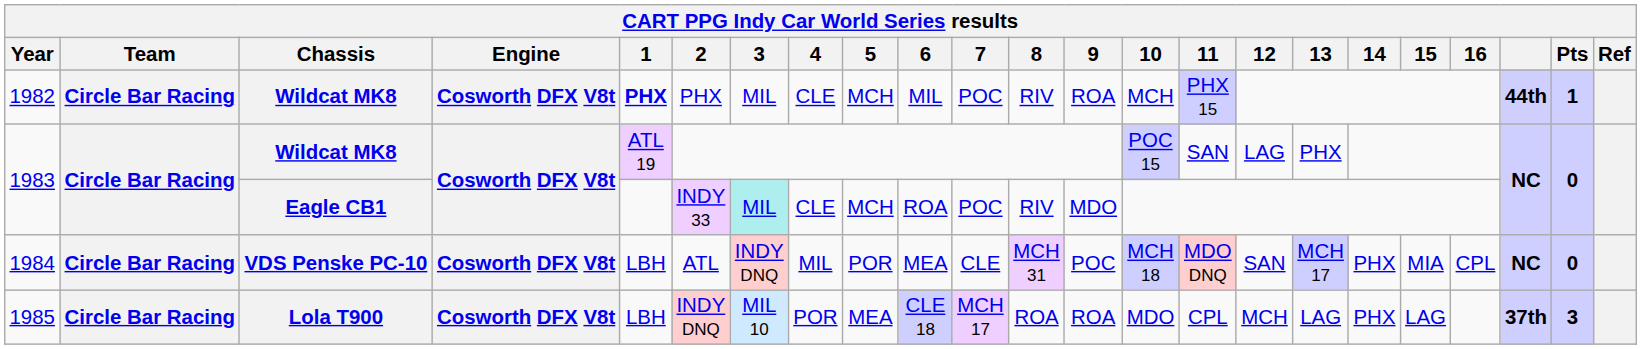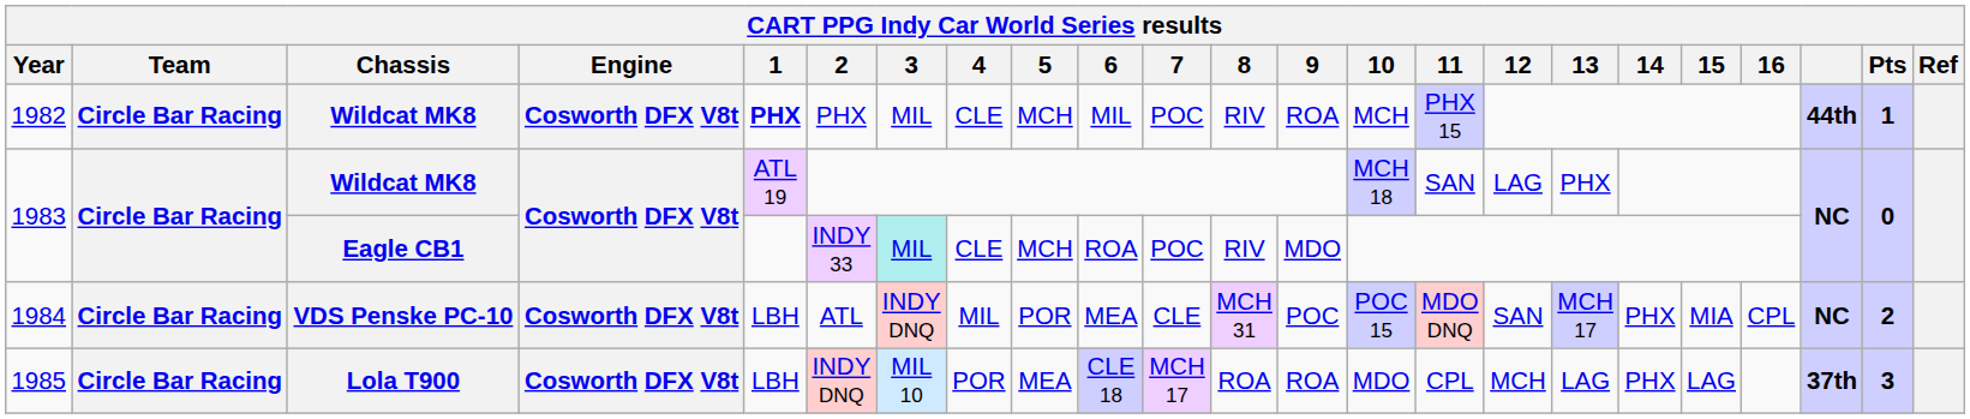 <table class="wikitable" style="text-align:center; font-size:90%">
 <tr>
 <th colspan=34><a href='#'>CART PPG Indy Car World Series</a> results</th>
 </tr>
 <tr>
 <th>Year</th>
 <th>Team</th>
 <th>Chassis</th>
 <th>Engine</th>
 <th>1</th>
 <th>2</th>
 <th>3</th>
 <th>4</th>
 <th>5</th>
 <th>6</th>
 <th>7</th>
 <th>8</th>
 <th>9</th>
 <th>10</th>
 <th>11</th>
 <th>12</th>
 <th>13</th>
 <th>14</th>
 <th>15</th>
 <th>16</th>
 <th></th>
 <th>Pts</th>
 <th>Ref</th>
 </tr>
 <tr>
 <td><a href='#'>1982</a></td>
 <th><a href='#'>Circle Bar Racing</a></th>
 <th><a href='#'>Wildcat MK8</a></th>
 <th><a href='#'>Cosworth</a> <a href='#'>DFX</a> <a href='#'>V8</a><a href='#'>t</a></th>
 <td><strong><a href='#'>PHX</a></strong></td>
 <td><a href='#'>PHX</a></td>
 <td><a href='#'>MIL</a></td>
 <td><a href='#'>CLE</a></td>
 <td><a href='#'>MCH</a></td>
 <td><a href='#'>MIL</a></td>
 <td><a href='#'>POC</a></td>
 <td><a href='#'>RIV</a></td>
 <td><a href='#'>ROA</a></td>
 <td><a href='#'>MCH</a></td>
 <td style="background:#CFCFFF;"><a href='#'>PHX</a><br><small>15</small></td>
 <td colspan=5></td>
 <th style="background:#CFCFFF;">44th</th>
 <th style="background:#CFCFFF;">1</th>
 <th></th>
 </tr>
 <tr>
 <td rowspan=2><a href='#'>1983</a></td>
 <th rowspan=2><a href='#'>Circle Bar Racing</a></th>
 <th><a href='#'>Wildcat MK8</a></th>
 <th rowspan=2><a href='#'>Cosworth</a> <a href='#'>DFX</a> <a href='#'>V8</a><a href='#'>t</a></th>
 <td style="background:#EFCFFF;"><a href='#'>ATL</a><br><small>19</small></td>
 <td colspan=8></td>
-<td style="background:#CFCFFF;"><a href='#'>POC</a><br><small>15</small></td>
+<td style="background:#CFCFFF;"><a href='#'>MCH</a><br><small>18</small></td>
 <td><a href='#'>SAN</a></td>
 <td><a href='#'>LAG</a></td>
 <td><a href='#'>PHX</a></td>
 <td colspan=3></td>
 <th rowspan=2 style="background:#CFCFFF;">NC</th>
 <th rowspan=2 style="background:#CFCFFF;">0</th>
 <th rowspan=2></th>
 </tr>
 <tr>
 <th><a href='#'>Eagle CB1</a></th>
 <td></td>
 <td style="background:#EFCFFF;"><a href='#'>INDY</a><br><small>33</small></td>
 <td style="background: paleturquoise;"><a href='#'>MIL</a></td>
 <td><a href='#'>CLE</a></td>
 <td><a href='#'>MCH</a></td>
 <td><a href='#'>ROA</a></td>
 <td><a href='#'>POC</a></td>
 <td><a href='#'>RIV</a></td>
 <td><a href='#'>MDO</a></td>
 <td colspan=7></td>
 </tr>
 <tr>
 <td><a href='#'>1984</a></td>
 <th><a href='#'>Circle Bar Racing</a></th>
 <th><a href='#'>VDS Penske PC-10</a></th>
 <th><a href='#'>Cosworth</a> <a href='#'>DFX</a> <a href='#'>V8</a><a href='#'>t</a></th>
 <td><a href='#'>LBH</a></td>
 <td><a href='#'>ATL</a></td>
 <td style="background:#FFCFCF;"><a href='#'>INDY</a><br><small>DNQ</small></td>
 <td><a href='#'>MIL</a></td>
 <td><a href='#'>POR</a></td>
 <td><a href='#'>MEA</a></td>
 <td><a href='#'>CLE</a></td>
 <td style="background:#EFCFFF;"><a href='#'>MCH</a><br><small>31</small></td>
 <td><a href='#'>POC</a></td>
-<td style="background:#CFCFFF;"><a href='#'>MCH</a><br><small>18</small></td>
+<td style="background:#CFCFFF;"><a href='#'>POC</a><br><small>15</small></td>
 <td style="background:#FFCFCF;"><a href='#'>MDO</a><br><small>DNQ</small></td>
 <td><a href='#'>SAN</a></td>
 <td style="background:#CFCFFF;"><a href='#'>MCH</a><br><small>17</small></td>
 <td><a href='#'>PHX</a></td>
 <td><a href='#'>MIA</a></td>
 <td><a href='#'>CPL</a></td>
 <th style="background:#CFCFFF;">NC</th>
-<th style="background:#CFCFFF;">0</th>
+<th style="background:#CFCFFF;">2</th>
 <th></th>
 </tr>
 <tr>
 <td><a href='#'>1985</a></td>
 <th><a href='#'>Circle Bar Racing</a></th>
 <th><a href='#'>Lola T900</a></th>
 <th><a href='#'>Cosworth</a> <a href='#'>DFX</a> <a href='#'>V8</a><a href='#'>t</a></th>
 <td><a href='#'>LBH</a></td>
 <td style="background:#FFCFCF;"><a href='#'>INDY</a><br><small>DNQ</small></td>
 <td style="background:#CFEAFF;"><a href='#'>MIL</a><br><small>10</small></td>
 <td><a href='#'>POR</a></td>
 <td><a href='#'>MEA</a></td>
 <td style="background:#CFCFFF;"><a href='#'>CLE</a><br><small>18</small></td>
 <td style="background:#EFCFFF;"><a href='#'>MCH</a><br><small>17</small></td>
 <td><a href='#'>ROA</a></td>
 <td><a href='#'>ROA</a></td>
 <td><a href='#'>MDO</a></td>
 <td><a href='#'>CPL</a></td>
 <td><a href='#'>MCH</a></td>
 <td><a href='#'>LAG</a></td>
 <td><a href='#'>PHX</a></td>
 <td><a href='#'>LAG</a></td>
 <td></td>
 <th style="background:#CFCFFF;">37th</th>
 <th style="background:#CFCFFF;">3</th>
 <th></th>
 </tr>
 </table>
